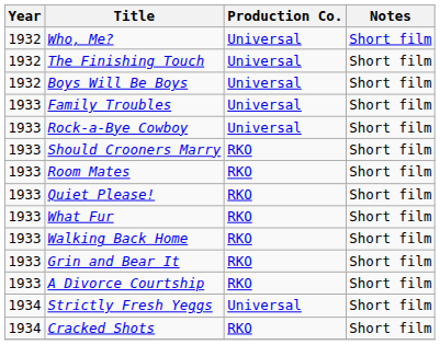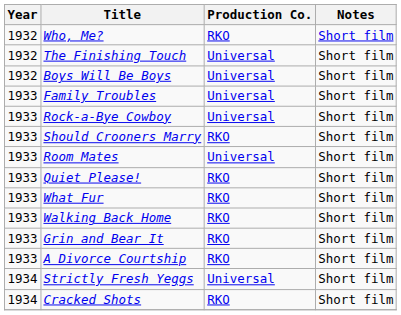 <table class="wikitable sortable">
 <tr>
 <th>Year</th>
 <th>Title</th>
 <th>Production Co.</th>
 <th>Notes</th>
 </tr>
 <tr>
 <td>1932</td>
 <td><em><a href='#'>Who, Me?</a></em></td>
-<td><a href='#'>Universal</a></td>
+<td><a href='#'>RKO</a></td>
 <td><a href='#'>Short film</a></td>
 </tr>
 <tr>
 <td>1932</td>
 <td><em><a href='#'>The Finishing Touch</a></em></td>
 <td><a href='#'>Universal</a></td>
 <td>Short film</td>
 </tr>
 <tr>
 <td>1932</td>
 <td><em><a href='#'>Boys Will Be Boys</a></em></td>
 <td><a href='#'>Universal</a></td>
 <td>Short film</td>
 </tr>
 <tr>
 <td>1933</td>
 <td><em><a href='#'>Family Troubles</a></em></td>
 <td><a href='#'>Universal</a></td>
 <td>Short film</td>
 </tr>
 <tr>
 <td>1933</td>
 <td><em><a href='#'>Rock-a-Bye Cowboy</a></em></td>
 <td><a href='#'>Universal</a></td>
 <td>Short film</td>
 </tr>
 <tr>
 <td>1933</td>
 <td><em><a href='#'>Should Crooners Marry</a></em></td>
 <td><a href='#'>RKO</a></td>
 <td>Short film</td>
 </tr>
 <tr>
 <td>1933</td>
 <td><em><a href='#'>Room Mates</a></em></td>
-<td><a href='#'>RKO</a></td>
+<td><a href='#'>Universal</a></td>
 <td>Short film</td>
 </tr>
 <tr>
 <td>1933</td>
 <td><em><a href='#'>Quiet Please!</a></em></td>
 <td><a href='#'>RKO</a></td>
 <td>Short film</td>
 </tr>
 <tr>
 <td>1933</td>
 <td><em><a href='#'>What Fur</a></em></td>
 <td><a href='#'>RKO</a></td>
 <td>Short film</td>
 </tr>
 <tr>
 <td>1933</td>
 <td><em><a href='#'>Walking Back Home</a></em></td>
 <td><a href='#'>RKO</a></td>
 <td>Short film</td>
 </tr>
 <tr>
 <td>1933</td>
 <td><em><a href='#'>Grin and Bear It</a></em></td>
 <td><a href='#'>RKO</a></td>
 <td>Short film</td>
 </tr>
 <tr>
 <td>1933</td>
 <td><em><a href='#'>A Divorce Courtship</a></em></td>
 <td><a href='#'>RKO</a></td>
 <td>Short film</td>
 </tr>
 <tr>
 <td>1934</td>
 <td><em><a href='#'>Strictly Fresh Yeggs</a></em></td>
 <td><a href='#'>Universal</a></td>
 <td>Short film</td>
 </tr>
 <tr>
 <td>1934</td>
 <td><em><a href='#'>Cracked Shots</a></em></td>
 <td><a href='#'>RKO</a></td>
 <td>Short film</td>
 </tr>
 <tr>
 </tr>
 </table>
